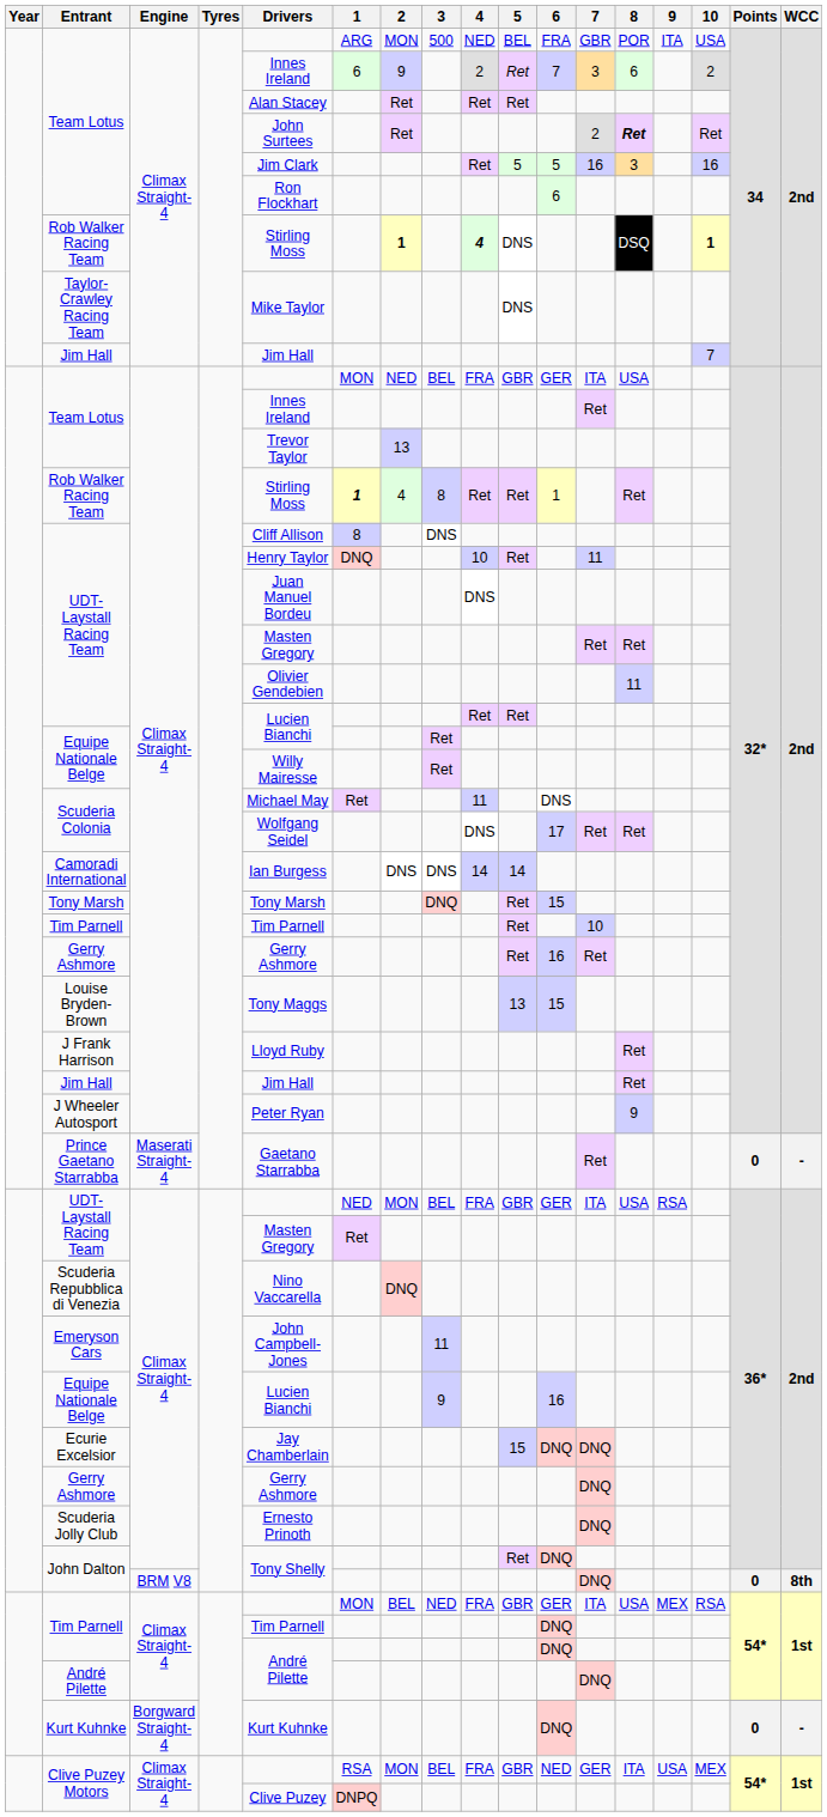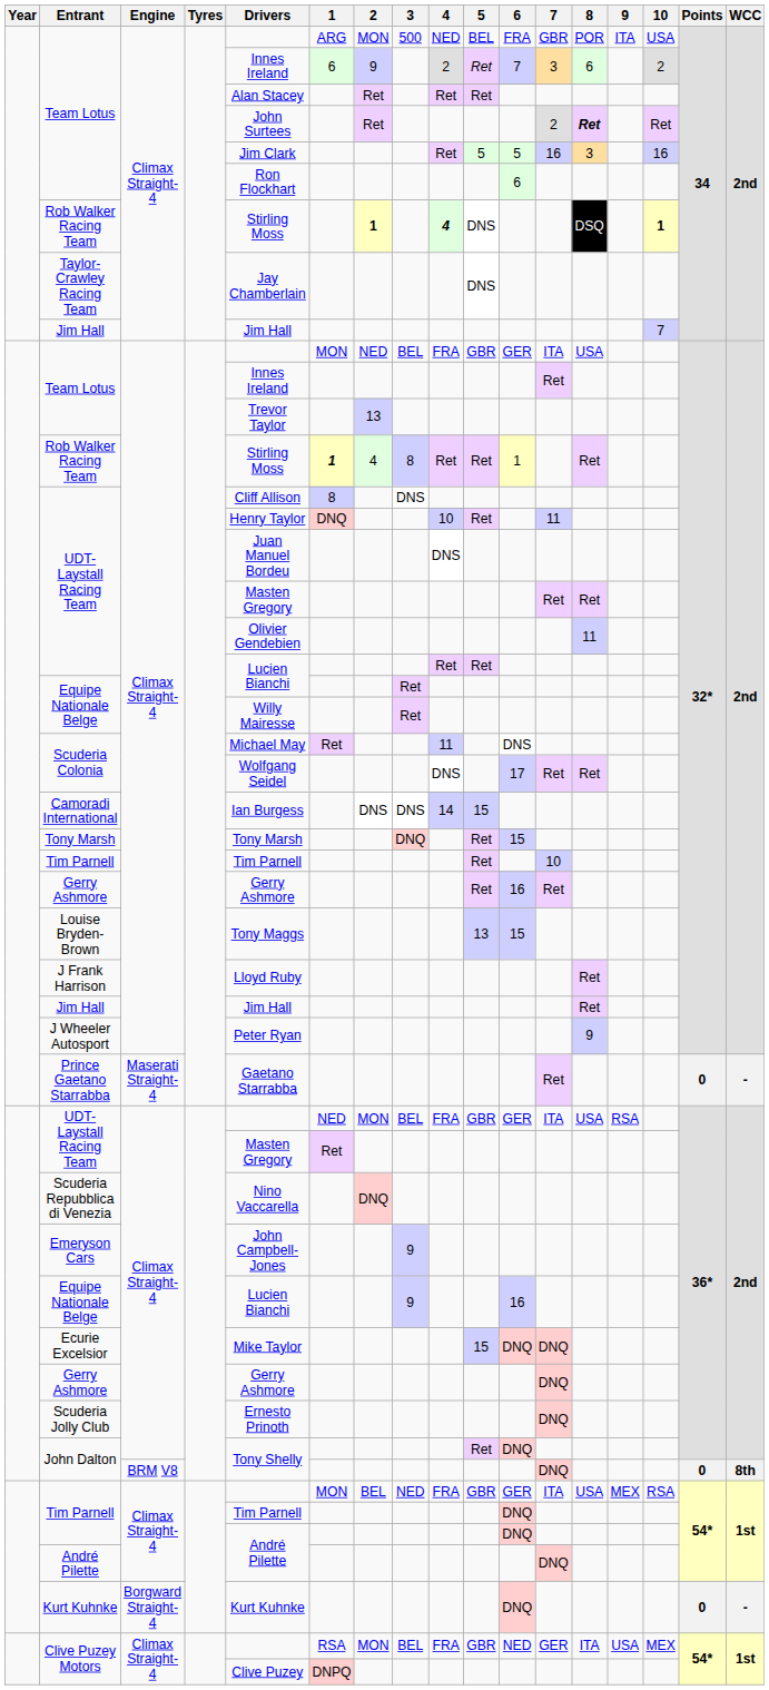 <table class="wikitable" style="text-align:center; font-size:95%">
 <tr>
 <th>Year</th>
 <th>Entrant</th>
 <th>Engine</th>
 <th>Tyres</th>
 <th>Drivers</th>
 <th>1</th>
 <th>2</th>
 <th>3</th>
 <th>4</th>
 <th>5</th>
 <th>6</th>
 <th>7</th>
 <th>8</th>
 <th>9</th>
 <th>10</th>
 <th>Points</th>
 <th>WCC</th>
 </tr>
 <tr>
 <td rowspan="9"></td>
 <td rowspan="6"><a href='#'>Team Lotus</a></td>
 <td rowspan="9"><a href='#'>Climax</a> <a href='#'>Straight-4</a></td>
 <td rowspan="9"></td>
 <td></td>
 <td><a href='#'>ARG</a></td>
 <td><a href='#'>MON</a></td>
 <td><a href='#'>500</a></td>
 <td><a href='#'>NED</a></td>
 <td><a href='#'>BEL</a></td>
 <td><a href='#'>FRA</a></td>
 <td><a href='#'>GBR</a></td>
 <td><a href='#'>POR</a></td>
 <td><a href='#'>ITA</a></td>
 <td><a href='#'>USA</a></td>
 <td rowspan="9" style="background:#DFDFDF;"><strong>34</strong></td>
 <td rowspan="9" style="background:#DFDFDF;"><strong>2nd</strong></td>
 </tr>
 <tr>
 <td><a href='#'>Innes Ireland</a></td>
 <td style="background:#DFFFDF;">6</td>
 <td style="background:#CFCFFF;">9</td>
 <td></td>
 <td style="background:#DFDFDF;">2</td>
 <td style="background:#EFCFFF;"><em>Ret</em></td>
 <td style="background:#CFCFFF;">7</td>
 <td style="background:#FFDF9F;">3</td>
 <td style="background:#DFFFDF;">6</td>
 <td></td>
 <td style="background:#DFDFDF;">2</td>
 </tr>
 <tr>
 <td><a href='#'>Alan Stacey</a></td>
 <td></td>
 <td style="background:#EFCFFF;">Ret</td>
 <td></td>
 <td style="background:#EFCFFF;">Ret</td>
 <td style="background:#EFCFFF;">Ret</td>
 <td></td>
 <td></td>
 <td></td>
 <td></td>
 <td></td>
 </tr>
 <tr>
 <td><a href='#'>John Surtees</a></td>
 <td></td>
 <td style="background:#EFCFFF;">Ret</td>
 <td></td>
 <td></td>
 <td></td>
 <td></td>
 <td style="background:#DFDFDF;">2</td>
 <td style="background:#EFCFFF;"><strong><em>Ret</em></strong></td>
 <td></td>
 <td style="background:#EFCFFF;">Ret</td>
 </tr>
 <tr>
 <td><a href='#'>Jim Clark</a></td>
 <td></td>
 <td></td>
 <td></td>
 <td style="background:#EFCFFF;">Ret</td>
 <td style="background:#DFFFDF;">5</td>
 <td style="background:#DFFFDF;">5</td>
 <td style="background:#CFCFFF;">16</td>
 <td style="background:#FFDF9F;">3</td>
 <td></td>
 <td style="background:#CFCFFF;">16</td>
 </tr>
 <tr>
 <td><a href='#'>Ron Flockhart</a></td>
 <td></td>
 <td></td>
 <td></td>
 <td></td>
 <td></td>
 <td style="background:#DFFFDF;">6</td>
 <td></td>
 <td></td>
 <td></td>
 <td></td>
 </tr>
 <tr>
 <td><a href='#'>Rob Walker Racing Team</a></td>
 <td><a href='#'>Stirling Moss</a></td>
 <td></td>
 <td style="background:#FFFFBF;"><strong>1</strong></td>
 <td></td>
 <td style="background:#DFFFDF;"><strong><em>4</em></strong></td>
 <td style="background:#ffffff;">DNS</td>
 <td></td>
 <td></td>
 <td style="background:#000000; color:#ffffff">DSQ</td>
 <td></td>
 <td style="background:#FFFFBF;"><strong>1</strong></td>
 </tr>
 <tr>
 <td><a href='#'>Taylor-Crawley Racing Team</a></td>
-<td><a href='#'>Mike Taylor</a></td>
+<td><a href='#'>Jay Chamberlain</a></td>
 <td></td>
 <td></td>
 <td></td>
 <td></td>
 <td style="background:#ffffff;">DNS</td>
 <td></td>
 <td></td>
 <td></td>
 <td></td>
 <td></td>
 </tr>
 <tr>
 <td><a href='#'>Jim Hall</a></td>
 <td><a href='#'>Jim Hall</a></td>
 <td></td>
 <td></td>
 <td></td>
 <td></td>
 <td></td>
 <td></td>
 <td></td>
 <td></td>
 <td></td>
 <td style="background:#CFCFFF;">7</td>
 </tr>
 <tr>
 <td rowspan="23"></td>
 <td rowspan="3"><a href='#'>Team Lotus</a></td>
 <td rowspan="22"><a href='#'>Climax</a> <a href='#'>Straight-4</a></td>
 <td rowspan="23"></td>
 <td></td>
 <td><a href='#'>MON</a></td>
 <td><a href='#'>NED</a></td>
 <td><a href='#'>BEL</a></td>
 <td><a href='#'>FRA</a></td>
 <td><a href='#'>GBR</a></td>
 <td><a href='#'>GER</a></td>
 <td><a href='#'>ITA</a></td>
 <td><a href='#'>USA</a></td>
 <td></td>
 <td></td>
 <td rowspan="22" style="background:#DFDFDF;"><strong>32*</strong></td>
 <td rowspan="22" style="background:#DFDFDF;"><strong>2nd</strong></td>
 </tr>
 <tr>
 <td><a href='#'>Innes Ireland</a></td>
 <td></td>
 <td></td>
 <td></td>
 <td></td>
 <td></td>
 <td></td>
 <td style="background:#EFCFFF;">Ret</td>
 <td></td>
 <td></td>
 <td></td>
 </tr>
 <tr>
 <td><a href='#'>Trevor Taylor</a></td>
 <td></td>
 <td style="background:#CFCFFF;">13</td>
 <td></td>
 <td></td>
 <td></td>
 <td></td>
 <td></td>
 <td></td>
 <td></td>
 <td></td>
 </tr>
 <tr>
 <td><a href='#'>Rob Walker Racing Team</a></td>
 <td><a href='#'>Stirling Moss</a></td>
 <td style="background:#FFFFBF;"><strong><em>1</em></strong></td>
 <td style="background:#DFFFDF;">4</td>
 <td style="background:#CFCFFF;">8</td>
 <td style="background:#EFCFFF;">Ret</td>
 <td style="background:#EFCFFF;">Ret</td>
 <td style="background:#FFFFBF;">1</td>
 <td></td>
 <td style="background:#EFCFFF;">Ret</td>
 <td></td>
 <td></td>
 </tr>
 <tr>
 <td rowspan="6"><a href='#'>UDT-Laystall Racing Team</a></td>
 <td><a href='#'>Cliff Allison</a></td>
 <td style="background:#CFCFFF;">8</td>
 <td></td>
 <td style="background:#ffffff;">DNS</td>
 <td></td>
 <td></td>
 <td></td>
 <td></td>
 <td></td>
 <td></td>
 <td></td>
 </tr>
 <tr>
 <td><a href='#'>Henry Taylor</a></td>
 <td style="background:#FFCFCF;">DNQ</td>
 <td></td>
 <td></td>
 <td style="background:#CFCFFF;">10</td>
 <td style="background:#EFCFFF;">Ret</td>
 <td></td>
 <td style="background:#CFCFFF;">11</td>
 <td></td>
 <td></td>
 <td></td>
 </tr>
 <tr>
 <td><a href='#'>Juan Manuel Bordeu</a></td>
 <td></td>
 <td></td>
 <td></td>
 <td style="background:#ffffff;">DNS</td>
 <td></td>
 <td></td>
 <td></td>
 <td></td>
 <td></td>
 <td></td>
 </tr>
 <tr>
 <td><a href='#'>Masten Gregory</a></td>
 <td></td>
 <td></td>
 <td></td>
 <td></td>
 <td></td>
 <td></td>
 <td style="background:#EFCFFF;">Ret</td>
 <td style="background:#EFCFFF;">Ret</td>
 <td></td>
 <td></td>
 </tr>
 <tr>
 <td><a href='#'>Olivier Gendebien</a></td>
 <td></td>
 <td></td>
 <td></td>
 <td></td>
 <td></td>
 <td></td>
 <td></td>
 <td style="background:#CFCFFF;">11</td>
 <td></td>
 <td></td>
 </tr>
 <tr>
 <td rowspan="2"><a href='#'>Lucien Bianchi</a></td>
 <td></td>
 <td></td>
 <td></td>
 <td style="background:#EFCFFF;">Ret</td>
 <td style="background:#EFCFFF;">Ret</td>
 <td></td>
 <td></td>
 <td></td>
 <td></td>
 <td></td>
 </tr>
 <tr>
 <td rowspan="2"><a href='#'>Equipe Nationale Belge</a></td>
 <td></td>
 <td></td>
 <td style="background:#EFCFFF;">Ret</td>
 <td></td>
 <td></td>
 <td></td>
 <td></td>
 <td></td>
 <td></td>
 <td></td>
 </tr>
 <tr>
 <td><a href='#'>Willy Mairesse</a></td>
 <td></td>
 <td></td>
 <td style="background:#EFCFFF;">Ret</td>
 <td></td>
 <td></td>
 <td></td>
 <td></td>
 <td></td>
 <td></td>
 <td></td>
 </tr>
 <tr>
 <td rowspan="2"><a href='#'>Scuderia Colonia</a></td>
 <td><a href='#'>Michael May</a></td>
 <td style="background:#EFCFFF;">Ret</td>
 <td></td>
 <td></td>
 <td style="background:#CFCFFF;">11</td>
 <td></td>
 <td style="background:#ffffff;">DNS</td>
 <td></td>
 <td></td>
 <td></td>
 <td></td>
 </tr>
 <tr>
 <td><a href='#'>Wolfgang Seidel</a></td>
 <td></td>
 <td></td>
 <td></td>
 <td style="background:#ffffff;">DNS</td>
 <td></td>
 <td style="background:#CFCFFF;">17</td>
 <td style="background:#EFCFFF;">Ret</td>
 <td style="background:#EFCFFF;">Ret</td>
 <td></td>
 <td></td>
 </tr>
 <tr>
 <td><a href='#'>Camoradi International</a></td>
 <td><a href='#'>Ian Burgess</a></td>
 <td></td>
 <td style="background:#ffffff;">DNS</td>
 <td style="background:#ffffff;">DNS</td>
 <td style="background:#CFCFFF;">14</td>
-<td style="background:#CFCFFF;">14</td>
+<td style="background:#CFCFFF;">15</td>
 <td></td>
 <td></td>
 <td></td>
 <td></td>
 <td></td>
 </tr>
 <tr>
 <td><a href='#'>Tony Marsh</a></td>
 <td><a href='#'>Tony Marsh</a></td>
 <td></td>
 <td></td>
 <td style="background:#FFCFCF;">DNQ</td>
 <td></td>
 <td style="background:#EFCFFF;">Ret</td>
 <td style="background:#CFCFFF;">15</td>
 <td></td>
 <td></td>
 <td></td>
 <td></td>
 </tr>
 <tr>
 <td><a href='#'>Tim Parnell</a></td>
 <td><a href='#'>Tim Parnell</a></td>
 <td></td>
 <td></td>
 <td></td>
 <td></td>
 <td style="background:#EFCFFF;">Ret</td>
 <td></td>
 <td style="background:#CFCFFF;">10</td>
 <td></td>
 <td></td>
 <td></td>
 </tr>
 <tr>
 <td><a href='#'>Gerry Ashmore</a></td>
 <td><a href='#'>Gerry Ashmore</a></td>
 <td></td>
 <td></td>
 <td></td>
 <td></td>
 <td style="background:#EFCFFF;">Ret</td>
 <td style="background:#CFCFFF;">16</td>
 <td style="background:#EFCFFF;">Ret</td>
 <td></td>
 <td></td>
 <td></td>
 </tr>
 <tr>
 <td>Louise Bryden-Brown</td>
 <td><a href='#'>Tony Maggs</a></td>
 <td></td>
 <td></td>
 <td></td>
 <td></td>
 <td style="background:#CFCFFF;">13</td>
 <td style="background:#CFCFFF;">15</td>
 <td></td>
 <td></td>
 <td></td>
 <td></td>
 </tr>
 <tr>
 <td>J Frank Harrison</td>
 <td><a href='#'>Lloyd Ruby</a></td>
 <td></td>
 <td></td>
 <td></td>
 <td></td>
 <td></td>
 <td></td>
 <td></td>
 <td style="background:#EFCFFF;">Ret</td>
 <td></td>
 <td></td>
 </tr>
 <tr>
 <td><a href='#'>Jim Hall</a></td>
 <td><a href='#'>Jim Hall</a></td>
 <td></td>
 <td></td>
 <td></td>
 <td></td>
 <td></td>
 <td></td>
 <td></td>
 <td style="background:#EFCFFF;">Ret</td>
 <td></td>
 <td></td>
 </tr>
 <tr>
 <td>J Wheeler Autosport</td>
 <td><a href='#'>Peter Ryan</a></td>
 <td></td>
 <td></td>
 <td></td>
 <td></td>
 <td></td>
 <td></td>
 <td></td>
 <td style="background:#CFCFFF;">9</td>
 <td></td>
 <td></td>
 </tr>
 <tr>
 <td><a href='#'>Prince Gaetano Starrabba</a></td>
 <td><a href='#'>Maserati</a> <a href='#'>Straight-4</a></td>
 <td><a href='#'>Gaetano Starrabba</a></td>
 <td></td>
 <td></td>
 <td></td>
 <td></td>
 <td></td>
 <td></td>
 <td style="background:#EFCFFF;">Ret</td>
 <td></td>
 <td></td>
 <td></td>
 <th>0</th>
 <th>-</th>
 </tr>
 <tr>
 <td rowspan=10></td>
 <td rowspan=2><a href='#'>UDT-Laystall Racing Team</a></td>
 <td rowspan=9><a href='#'>Climax</a> <a href='#'>Straight-4</a></td>
 <td rowspan=10></td>
 <td></td>
 <td><a href='#'>NED</a></td>
 <td><a href='#'>MON</a></td>
 <td><a href='#'>BEL</a></td>
 <td><a href='#'>FRA</a></td>
 <td><a href='#'>GBR</a></td>
 <td><a href='#'>GER</a></td>
 <td><a href='#'>ITA</a></td>
 <td><a href='#'>USA</a></td>
 <td><a href='#'>RSA</a></td>
 <td></td>
 <td rowspan="9" style="background:#DFDFDF;"><strong>36*</strong></td>
 <td rowspan="9" style="background:#DFDFDF;"><strong>2nd</strong></td>
 </tr>
 <tr>
 <td><a href='#'>Masten Gregory</a></td>
 <td style="background:#EFCFFF;">Ret</td>
 <td></td>
 <td></td>
 <td></td>
 <td></td>
 <td></td>
 <td></td>
 <td></td>
 <td></td>
 <td></td>
 </tr>
 <tr>
 <td>Scuderia Repubblica di Venezia</td>
 <td><a href='#'>Nino Vaccarella</a></td>
 <td></td>
 <td style="background:#FFCFCF;">DNQ</td>
 <td></td>
 <td></td>
 <td></td>
 <td></td>
 <td></td>
 <td></td>
 <td></td>
 <td></td>
 </tr>
 <tr>
 <td><a href='#'>Emeryson Cars</a></td>
 <td><a href='#'>John Campbell-Jones</a></td>
 <td></td>
 <td></td>
-<td style="background:#CFCFFF;">11</td>
+<td style="background:#CFCFFF;">9</td>
 <td></td>
 <td></td>
 <td></td>
 <td></td>
 <td></td>
 <td></td>
 <td></td>
 </tr>
 <tr>
 <td><a href='#'>Equipe Nationale Belge</a></td>
 <td><a href='#'>Lucien Bianchi</a></td>
 <td></td>
 <td></td>
 <td style="background:#CFCFFF;">9</td>
 <td></td>
 <td></td>
 <td style="background:#CFCFFF;">16</td>
 <td></td>
 <td></td>
 <td></td>
 <td></td>
 </tr>
 <tr>
 <td>Ecurie Excelsior</td>
-<td><a href='#'>Jay Chamberlain</a></td>
+<td><a href='#'>Mike Taylor</a></td>
 <td></td>
 <td></td>
 <td></td>
 <td></td>
 <td style="background:#CFCFFF;">15</td>
 <td style="background:#FFCFCF;">DNQ</td>
 <td style="background:#FFCFCF;">DNQ</td>
 <td></td>
 <td></td>
 <td></td>
 </tr>
 <tr>
 <td><a href='#'>Gerry Ashmore</a></td>
 <td><a href='#'>Gerry Ashmore</a></td>
 <td></td>
 <td></td>
 <td></td>
 <td></td>
 <td></td>
 <td></td>
 <td style="background:#FFCFCF;">DNQ</td>
 <td></td>
 <td></td>
 <td></td>
 </tr>
 <tr>
 <td>Scuderia Jolly Club</td>
 <td><a href='#'>Ernesto Prinoth</a></td>
 <td></td>
 <td></td>
 <td></td>
 <td></td>
 <td></td>
 <td></td>
 <td style="background:#FFCFCF;">DNQ</td>
 <td></td>
 <td></td>
 <td></td>
 </tr>
 <tr>
 <td rowspan=2>John Dalton</td>
 <td rowspan=2><a href='#'>Tony Shelly</a></td>
 <td></td>
 <td></td>
 <td></td>
 <td></td>
 <td style="background:#EFCFFF;">Ret</td>
 <td style="background:#FFCFCF;">DNQ</td>
 <td></td>
 <td></td>
 <td></td>
 <td></td>
 </tr>
 <tr>
 <td><a href='#'>BRM</a> <a href='#'>V8</a></td>
 <td></td>
 <td></td>
 <td></td>
 <td></td>
 <td></td>
 <td></td>
 <td style="background:#FFCFCF;">DNQ</td>
 <td></td>
 <td></td>
 <td></td>
 <th>0</th>
 <th>8th</th>
 </tr>
 <tr>
 <td rowspan="5"></td>
 <td rowspan="3"><a href='#'>Tim Parnell</a></td>
 <td rowspan="4"><a href='#'>Climax</a> <a href='#'>Straight-4</a></td>
 <td rowspan="5"></td>
 <td></td>
 <td><a href='#'>MON</a></td>
 <td><a href='#'>BEL</a></td>
 <td><a href='#'>NED</a></td>
 <td><a href='#'>FRA</a></td>
 <td><a href='#'>GBR</a></td>
 <td><a href='#'>GER</a></td>
 <td><a href='#'>ITA</a></td>
 <td><a href='#'>USA</a></td>
 <td><a href='#'>MEX</a></td>
 <td><a href='#'>RSA</a></td>
 <td rowspan="4" style="background:#FFFFBF;"><strong>54*</strong></td>
 <td rowspan="4" style="background:#FFFFBF;"><strong>1st</strong></td>
 </tr>
 <tr>
 <td><a href='#'>Tim Parnell</a></td>
 <td></td>
 <td></td>
 <td></td>
 <td></td>
 <td></td>
 <td style="background:#FFCFCF;">DNQ</td>
 <td></td>
 <td></td>
 <td></td>
 <td></td>
 </tr>
 <tr>
 <td rowspan="2"><a href='#'>André Pilette</a></td>
 <td></td>
 <td></td>
 <td></td>
 <td></td>
 <td></td>
 <td style="background:#FFCFCF;">DNQ</td>
 <td></td>
 <td></td>
 <td></td>
 <td></td>
 </tr>
 <tr>
 <td><a href='#'>André Pilette</a></td>
 <td></td>
 <td></td>
 <td></td>
 <td></td>
 <td></td>
 <td></td>
 <td style="background:#FFCFCF;">DNQ</td>
 <td></td>
 <td></td>
 <td></td>
 </tr>
 <tr>
 <td><a href='#'>Kurt Kuhnke</a></td>
 <td><a href='#'>Borgward</a> <a href='#'>Straight-4</a></td>
 <td><a href='#'>Kurt Kuhnke</a></td>
 <td></td>
 <td></td>
 <td></td>
 <td></td>
 <td></td>
 <td style="background:#FFCFCF;">DNQ</td>
 <td></td>
 <td></td>
 <td></td>
 <td></td>
 <th>0</th>
 <th>-</th>
 </tr>
 <tr>
 <td rowspan="2"></td>
 <td rowspan="2"><a href='#'>Clive Puzey Motors</a></td>
 <td rowspan="2"><a href='#'>Climax</a> <a href='#'>Straight-4</a></td>
 <td rowspan="2"></td>
 <td></td>
 <td><a href='#'>RSA</a></td>
 <td><a href='#'>MON</a></td>
 <td><a href='#'>BEL</a></td>
 <td><a href='#'>FRA</a></td>
 <td><a href='#'>GBR</a></td>
 <td><a href='#'>NED</a></td>
 <td><a href='#'>GER</a></td>
 <td><a href='#'>ITA</a></td>
 <td><a href='#'>USA</a></td>
 <td><a href='#'>MEX</a></td>
 <td rowspan="2" style="background:#FFFFBF;"><strong>54*</strong></td>
 <td rowspan="2" style="background:#FFFFBF;"><strong>1st</strong></td>
 </tr>
 <tr>
 <td><a href='#'>Clive Puzey</a></td>
 <td style="background:#FFCFCF;">DNPQ</td>
 <td></td>
 <td></td>
 <td></td>
 <td></td>
 <td></td>
 <td></td>
 <td></td>
 <td></td>
 <td></td>
 </tr>
 </table>
